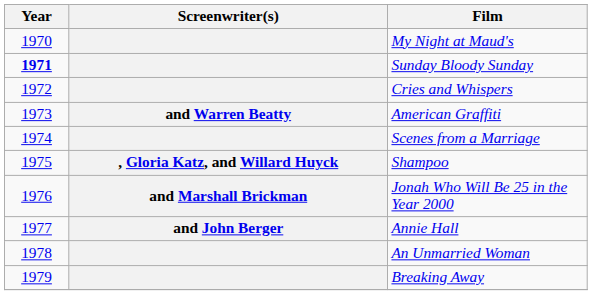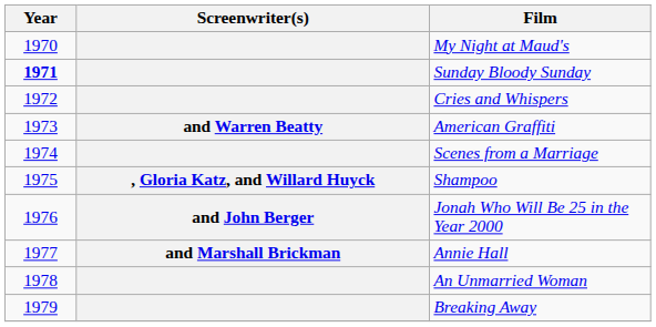 <table class="sortable wikitable plainrowheaders">
 <tr>
 <th scope="col" width=70>Year</th>
 <th scope="col" width=410>Screenwriter(s)</th>
 <th scope="col" width=250>Film</th>
 </tr>
 <tr>
 <td style="text-align:center;"><a href='#'>1970</a></td>
 <th scope=row></th>
 <td><em><a href='#'>My Night at Maud's</a></em></td>
 </tr>
 <tr>
 <td style="text-align:center;"><strong><a href='#'>1971</a></strong></td>
 <th scope=row></th>
 <td><em><a href='#'>Sunday Bloody Sunday</a></em></td>
 </tr>
 <tr>
 <td style="text-align:center;"><a href='#'>1972</a></td>
 <th scope=row></th>
 <td><em><a href='#'>Cries and Whispers</a></em></td>
 </tr>
 <tr>
 <td style="text-align:center;"><a href='#'>1973</a></td>
 <th scope=row> and <a href='#'>Warren Beatty</a></th>
 <td><em><a href='#'>American Graffiti</a></em></td>
 </tr>
 <tr>
 <td style="text-align:center;"><a href='#'>1974</a></td>
 <th scope=row></th>
 <td><em><a href='#'>Scenes from a Marriage</a></em></td>
 </tr>
 <tr>
 <td style="text-align:center;"><a href='#'>1975</a></td>
 <th scope=row>, <a href='#'>Gloria Katz</a>, and <a href='#'>Willard Huyck</a></th>
 <td><em><a href='#'>Shampoo</a></em></td>
 </tr>
 <tr>
 <td style="text-align:center;"><a href='#'>1976</a></td>
-<th scope=row> and <a href='#'>Marshall Brickman</a></th>
+<th scope=row> and <a href='#'>John Berger</a></th>
 <td><em><a href='#'>Jonah Who Will Be 25 in the Year 2000</a></em></td>
 </tr>
 <tr>
 <td style="text-align:center;"><a href='#'>1977</a></td>
-<th scope=row> and <a href='#'>John Berger</a></th>
+<th scope=row> and <a href='#'>Marshall Brickman</a></th>
 <td><em><a href='#'>Annie Hall</a></em></td>
 </tr>
 <tr>
 <td style="text-align:center;"><a href='#'>1978</a></td>
 <th scope=row></th>
 <td><em><a href='#'>An Unmarried Woman</a></em></td>
 </tr>
 <tr>
 <td style="text-align:center;"><a href='#'>1979</a></td>
 <th scope=row></th>
 <td><em><a href='#'>Breaking Away</a></em></td>
 </tr>
 <tr>
 </tr>
 </table>
